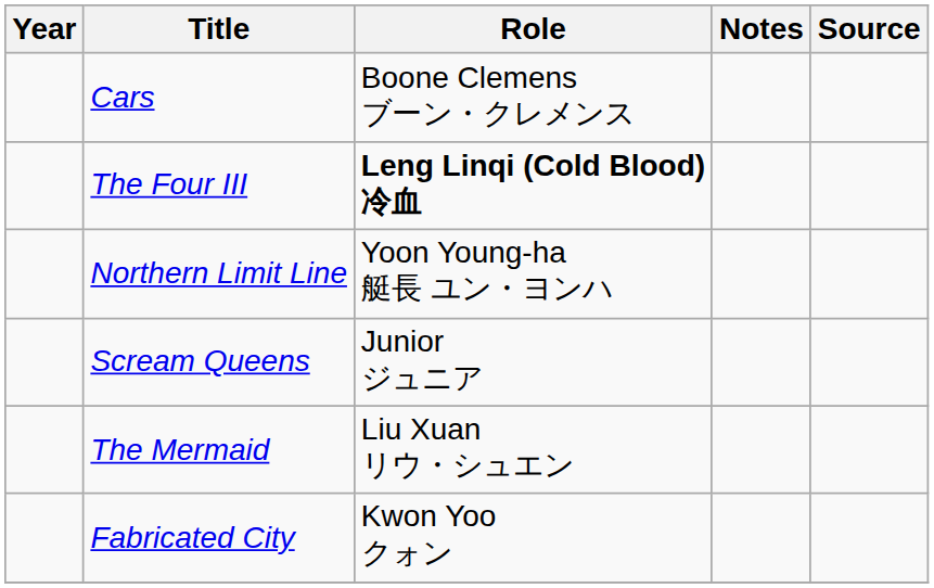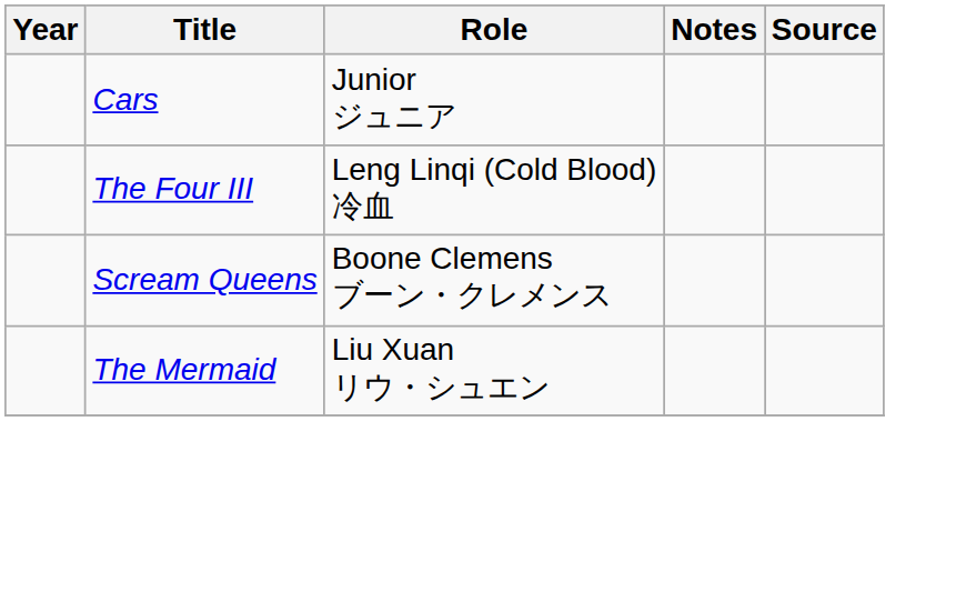 <table class="wikitable sortable plainrowheaders">
 <tr>
 <th>Year</th>
 <th>Title</th>
 <th>Role</th>
 <th class="unsortable">Notes</th>
 <th class="unsortable">Source</th>
 </tr>
 <tr>
 <td></td>
 <td><em><a href='#'>Cars</a></em></td>
-<td>Boone Clemens<br>ブーン・クレメンス</td>
+<td>Junior<br>ジュニア</td>
 <td></td>
 <td></td>
 </tr>
 <tr>
 <td></td>
 <td><em><a href='#'>The Four III</a></em></td>
-<td><strong>Leng Linqi (Cold Blood)<br>冷血</strong></td>
-<td></td>
-<td></td>
-</tr>
-<tr>
-<td></td>
-<td><em><a href='#'>Northern Limit Line</a></em></td>
-<td>Yoon Young-ha<br>艇長 ユン・ヨンハ</td>
+<td>Leng Linqi (Cold Blood)<br>冷血</td>
 <td></td>
 <td></td>
 </tr>
 <tr>
 <td></td>
 <td><em><a href='#'>Scream Queens</a></em></td>
-<td>Junior<br>ジュニア</td>
+<td>Boone Clemens<br>ブーン・クレメンス</td>
 <td></td>
 <td></td>
 </tr>
 <tr>
 <td></td>
 <td><em><a href='#'>The Mermaid</a></em></td>
 <td>Liu Xuan<br>リウ・シュエン</td>
 <td></td>
 <td></td>
 </tr>
 <tr>
-<td></td>
-<td><em><a href='#'>Fabricated City</a></em></td>
-<td>Kwon Yoo<br>クォン</td>
-<td></td>
-<td></td>
-</tr>
-<tr>
 </tr>
 </table>
